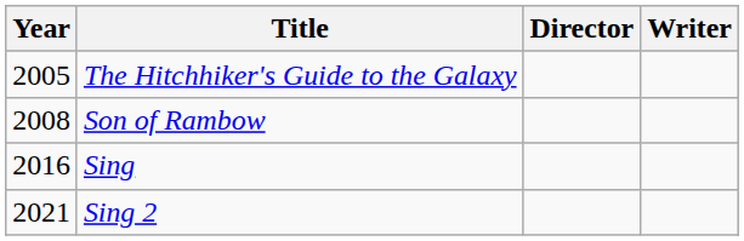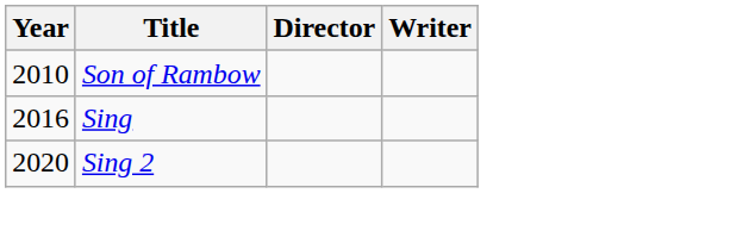 <table class="wikitable">
 <tr>
 <th>Year</th>
 <th>Title</th>
 <th>Director</th>
 <th>Writer</th>
 </tr>
 <tr>
-<td>2005</td>
-<td><em><a href='#'>The Hitchhiker's Guide to the Galaxy</a></em></td>
-<td></td>
-<td></td>
-</tr>
-<tr>
-<td>2008</td>
+<td>2010</td>
 <td><em><a href='#'>Son of Rambow</a></em></td>
 <td></td>
 <td></td>
 </tr>
 <tr>
 <td>2016</td>
 <td><em><a href='#'>Sing</a></em></td>
 <td></td>
 <td></td>
 </tr>
 <tr>
-<td>2021</td>
+<td>2020</td>
 <td><em><a href='#'>Sing 2</a></em></td>
 <td></td>
 <td></td>
 </tr>
 </table>
